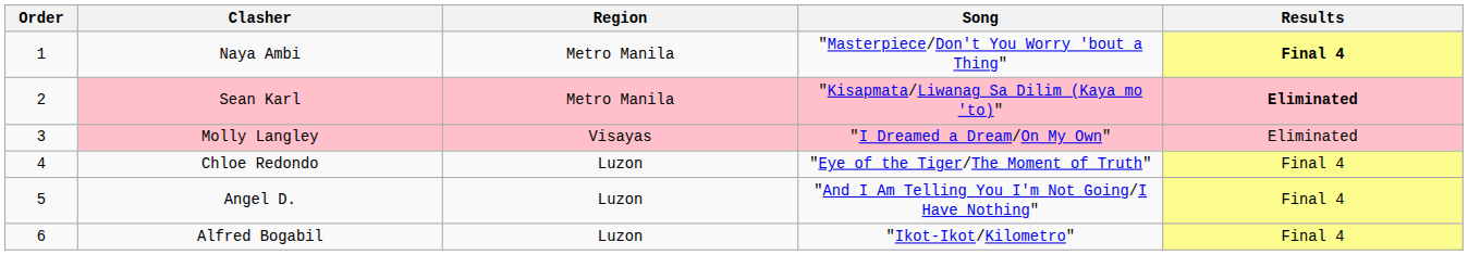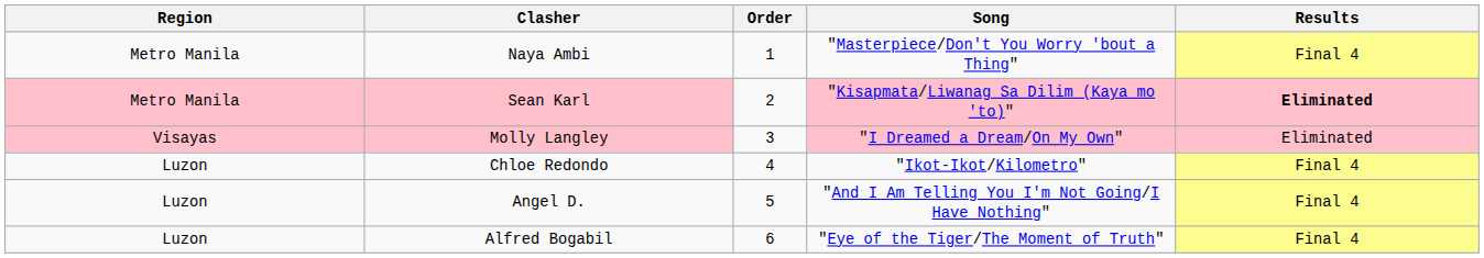 <table class="wikitable" style="text-align:center; line-height:17px; width:100%;">
 <tr>
+<th>Region</th>
+<th width="25%">Clasher</th>
 <th width="5%">Order</th>
-<th width="25%">Clasher</th>
-<th>Region</th>
 <th width="25%">Song</th>
 <th>Results</th>
 </tr>
 <tr>
+<td>Metro Manila</td>
+<td>Naya Ambi</td>
 <td>1</td>
-<td>Naya Ambi</td>
-<td>Metro Manila</td>
 <td>"<a href='#'>Masterpiece</a>/<a href='#'>Don't You Worry 'bout a Thing</a>"</td>
-<td style="background:#fdfc8f;"><strong>Final 4</strong></td>
+<td style="background:#fdfc8f;">Final 4</td>
 </tr>
 <tr>
+<td style="background:pink;">Metro Manila</td>
+<td style="background:pink;">Sean Karl</td>
 <td>2</td>
-<td style="background:pink;">Sean Karl</td>
-<td style="background:pink;">Metro Manila</td>
 <td style="background:pink;">"<a href='#'>Kisapmata</a>/<a href='#'>Liwanag Sa Dilim (Kaya mo 'to)</a>"</td>
 <td style="background:pink;"><strong>Eliminated</strong></td>
 </tr>
 <tr>
+<td style="background:pink;">Visayas</td>
+<td style="background:pink;">Molly Langley</td>
 <td>3</td>
-<td style="background:pink;">Molly Langley</td>
-<td style="background:pink;">Visayas</td>
 <td style="background:pink;">"<a href='#'>I Dreamed a Dream</a>/<a href='#'>On My Own</a>"</td>
 <td style="background:pink;">Eliminated</td>
 </tr>
 <tr>
+<td>Luzon</td>
+<td>Chloe Redondo</td>
 <td>4</td>
-<td>Chloe Redondo</td>
-<td>Luzon</td>
-<td>"<a href='#'>Eye of the Tiger</a>/<a href='#'>The Moment of Truth</a>"</td>
+<td>"<a href='#'>Ikot-Ikot</a>/<a href='#'>Kilometro</a>"</td>
 <td style="background:#fdfc8f;">Final 4</td>
 </tr>
 <tr>
+<td>Luzon</td>
+<td>Angel D.</td>
 <td>5</td>
-<td>Angel D.</td>
-<td>Luzon</td>
 <td>"<a href='#'>And I Am Telling You I'm Not Going</a>/<a href='#'>I Have Nothing</a>"</td>
 <td style="background:#fdfc8f;">Final 4</td>
 </tr>
 <tr>
+<td>Luzon</td>
+<td>Alfred Bogabil</td>
 <td>6</td>
-<td>Alfred Bogabil</td>
-<td>Luzon</td>
-<td>"<a href='#'>Ikot-Ikot</a>/<a href='#'>Kilometro</a>"</td>
+<td>"<a href='#'>Eye of the Tiger</a>/<a href='#'>The Moment of Truth</a>"</td>
 <td style="background:#fdfc8f;">Final 4</td>
 </tr>
 </table>
